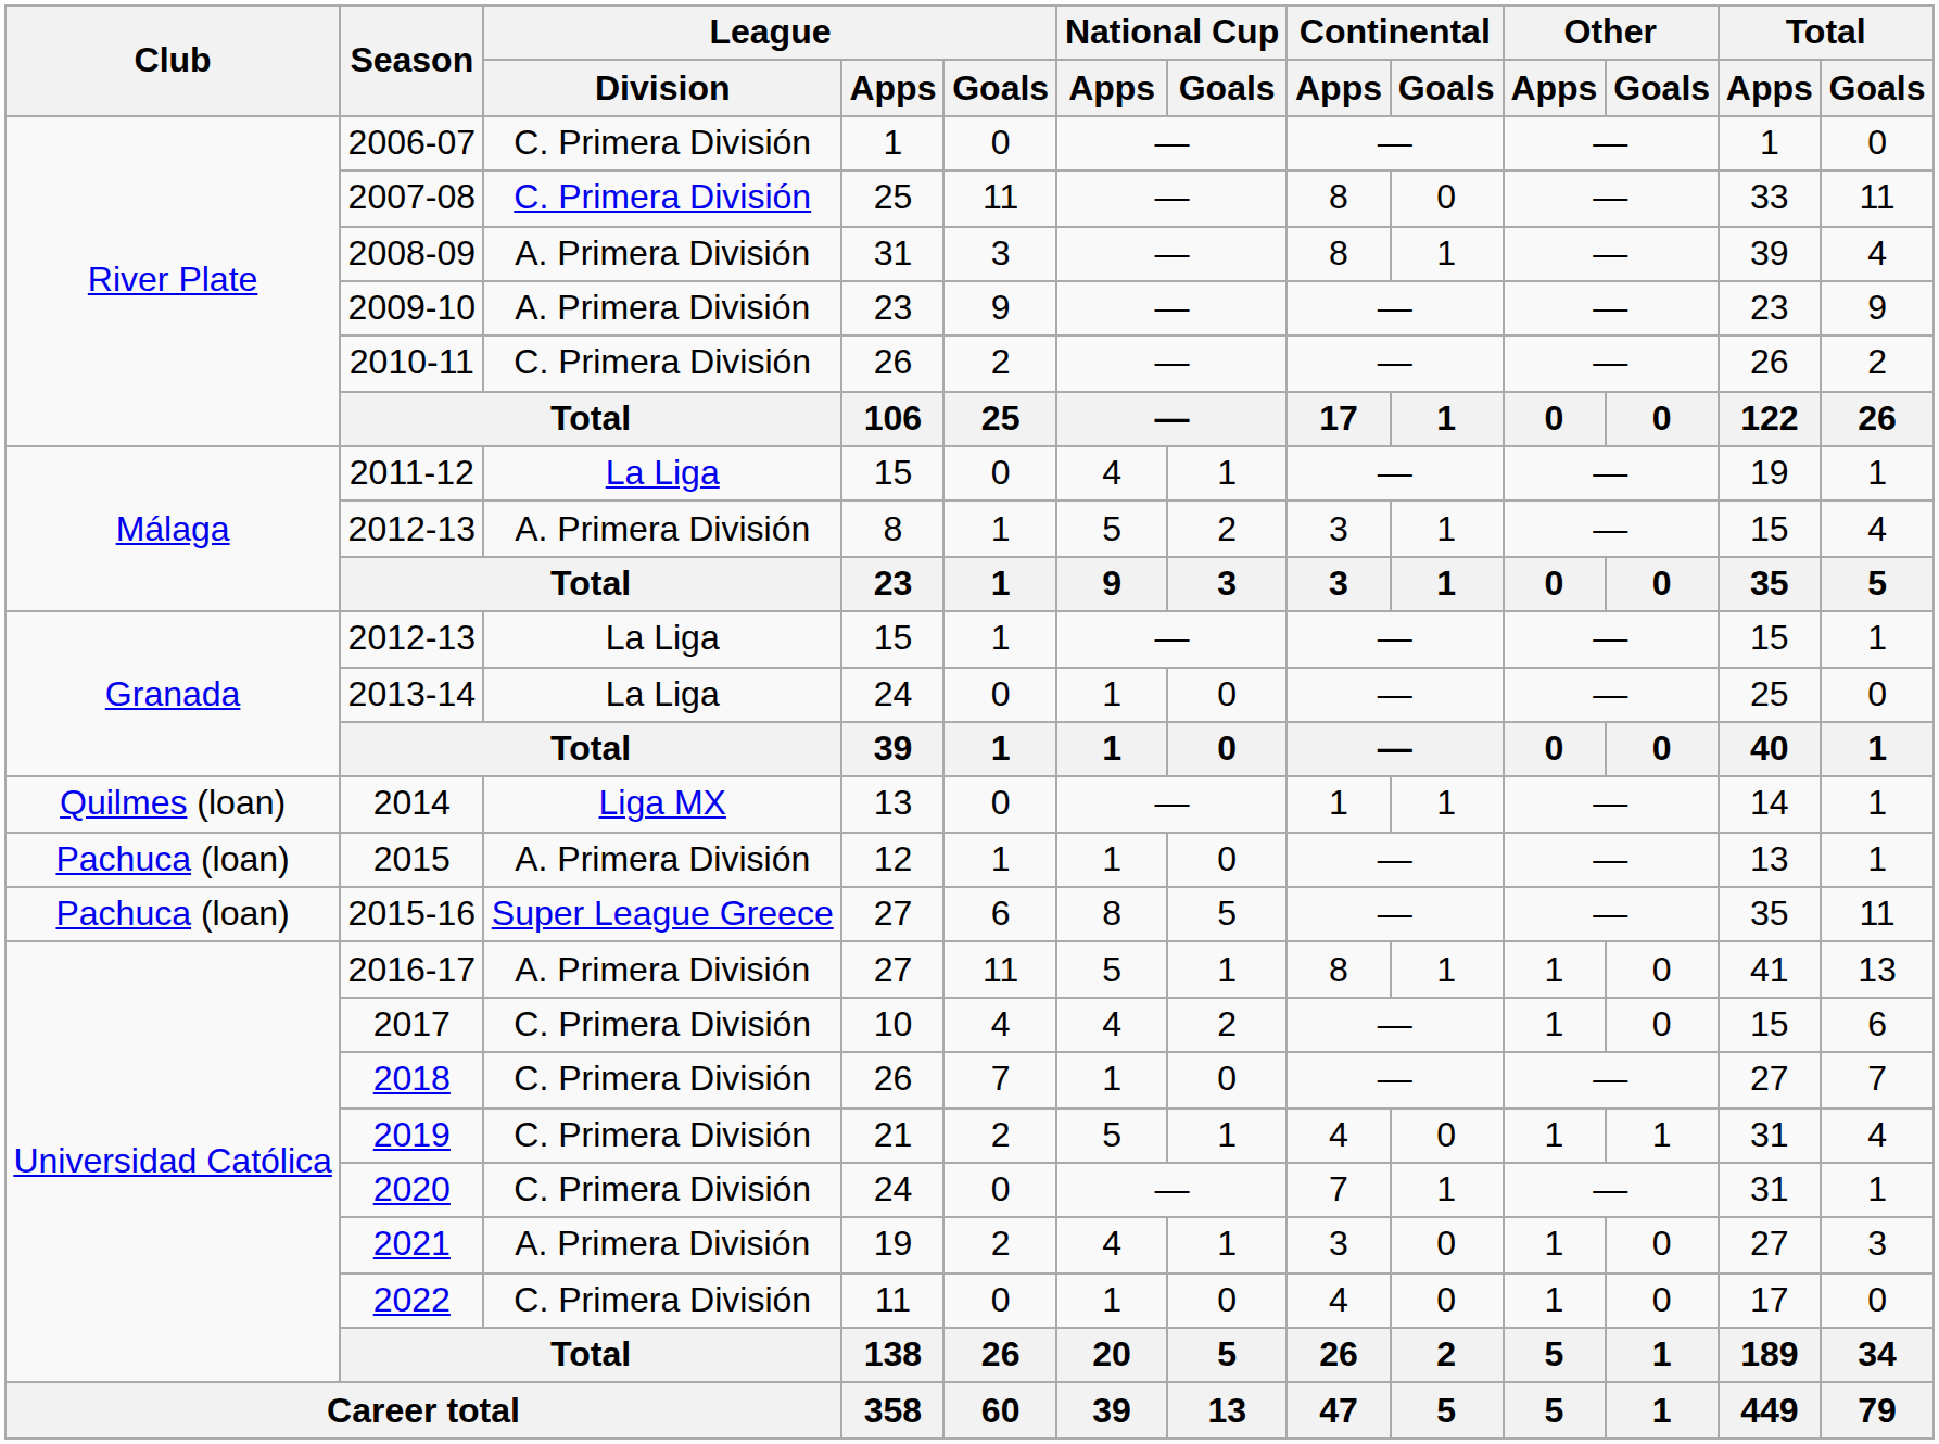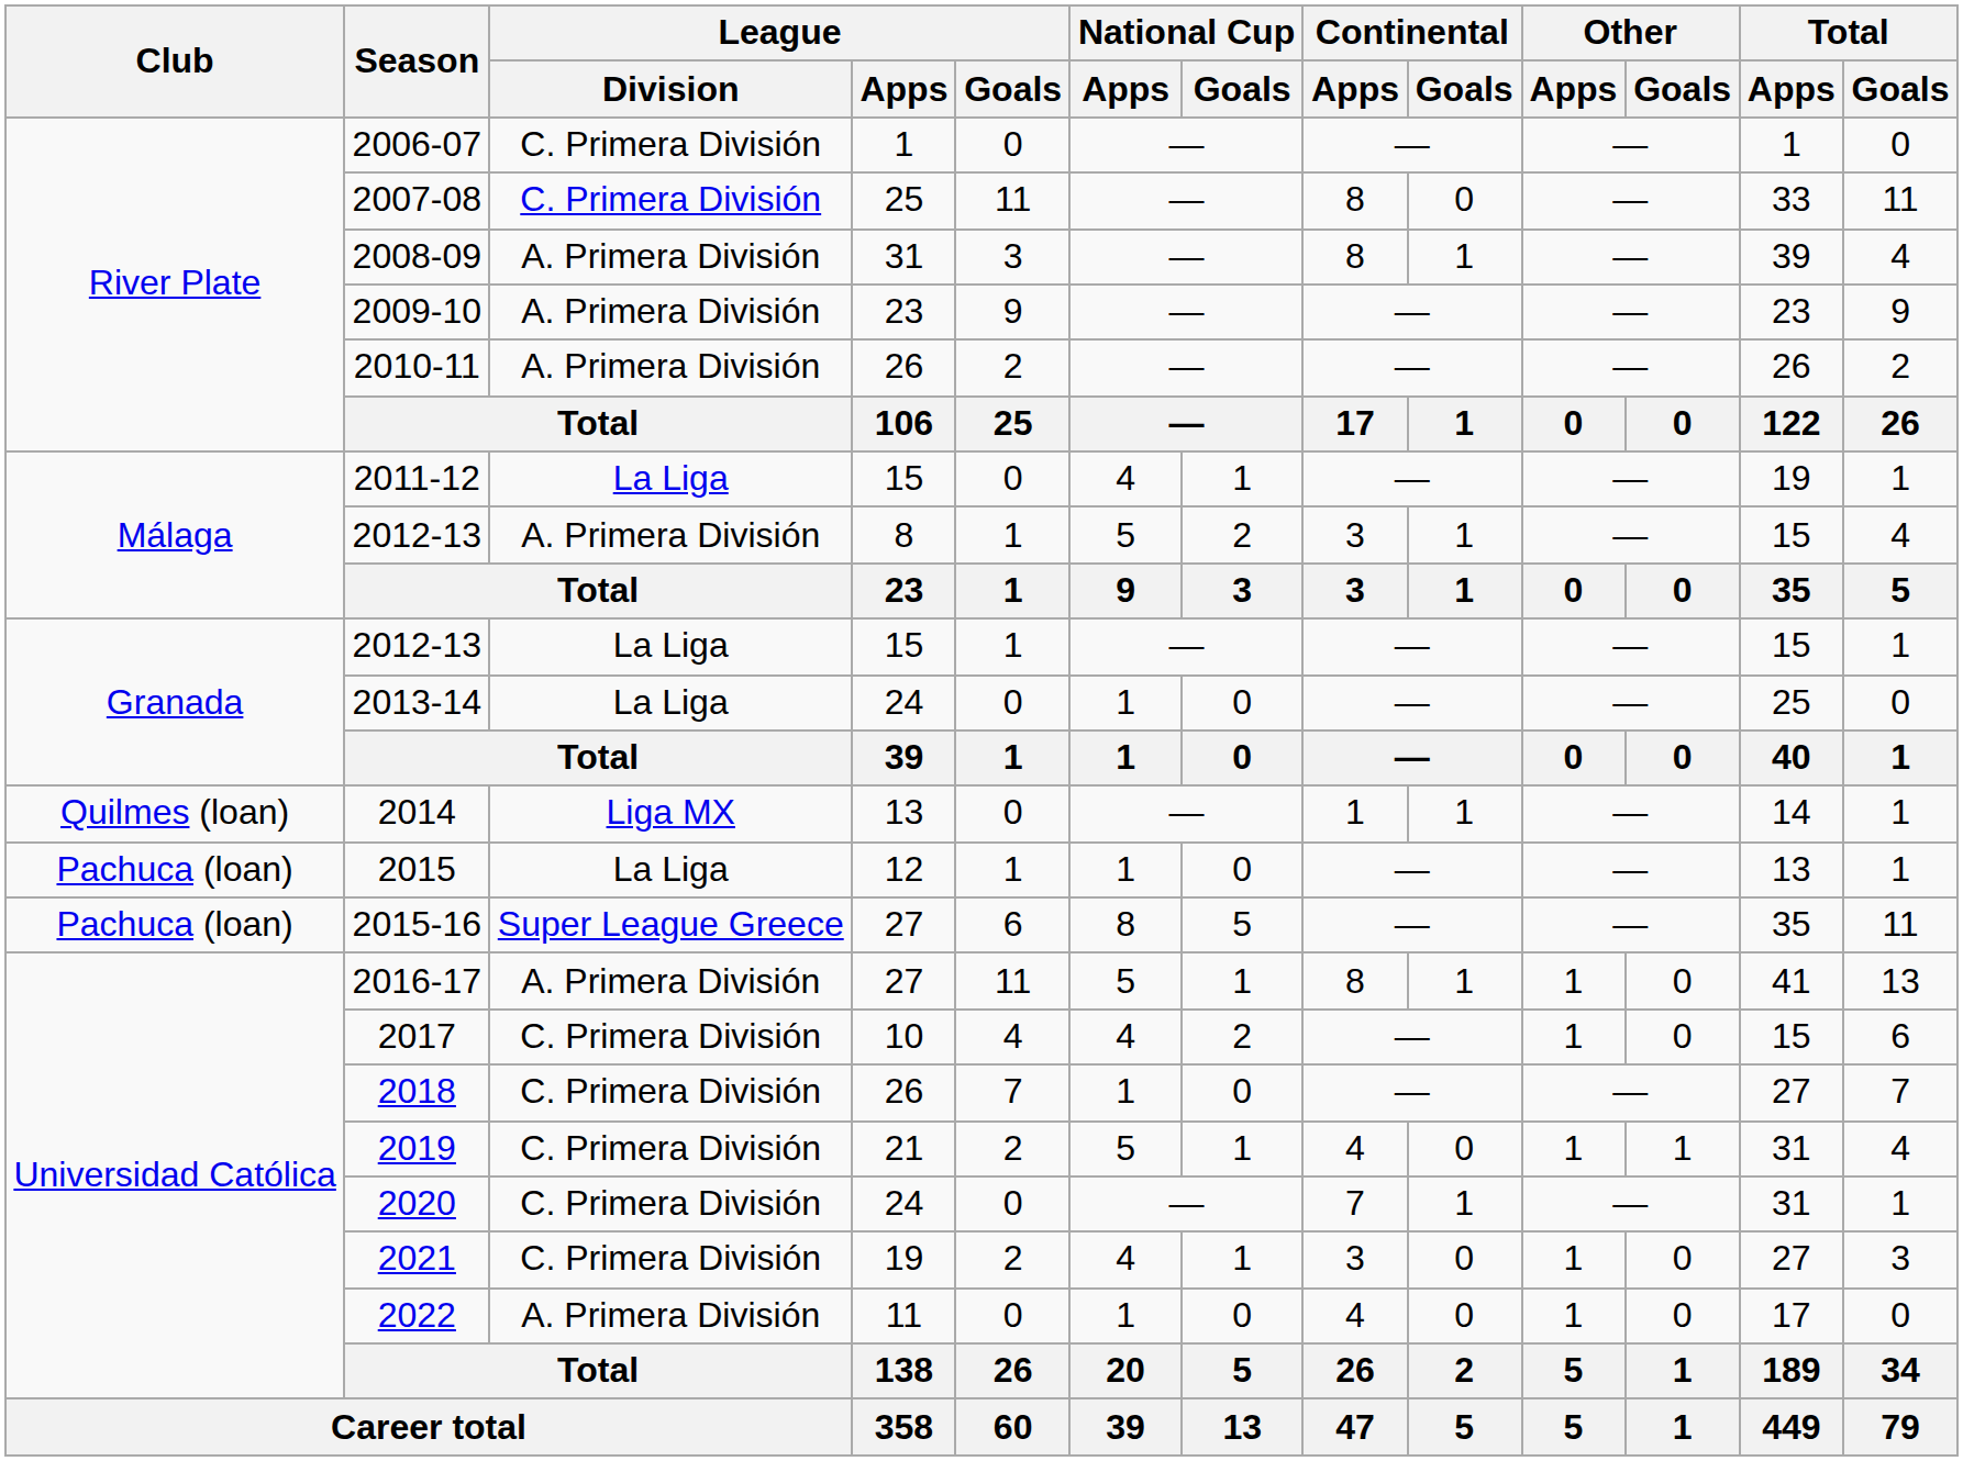 <table class="wikitable" style="text-align: center;">
 <tr>
 <th rowspan="2">Club</th>
 <th rowspan="2">Season</th>
 <th colspan="3">League</th>
 <th colspan="2">National Cup</th>
 <th colspan="2">Continental</th>
 <th colspan="2">Other</th>
 <th colspan="2">Total</th>
 </tr>
 <tr>
 <th>Division</th>
 <th>Apps</th>
 <th>Goals</th>
 <th>Apps</th>
 <th>Goals</th>
 <th>Apps</th>
 <th>Goals</th>
 <th>Apps</th>
 <th>Goals</th>
 <th>Apps</th>
 <th>Goals</th>
 </tr>
 <tr>
 <td valign="center"  rowspan="6"><a href='#'>River Plate</a></td>
 <td>2006-07</td>
 <td>C. Primera División</td>
 <td>1</td>
 <td>0</td>
 <td colspan="2">—</td>
 <td colspan="2">—</td>
 <td colspan="2">—</td>
 <td>1</td>
 <td>0</td>
 </tr>
 <tr>
 <td>2007-08</td>
 <td><a href='#'>C. Primera División</a></td>
 <td>25</td>
 <td>11</td>
 <td colspan="2">—</td>
 <td>8</td>
 <td>0</td>
 <td colspan="2">—</td>
 <td>33</td>
 <td>11</td>
 </tr>
 <tr>
 <td>2008-09</td>
 <td>A. Primera División</td>
 <td>31</td>
 <td>3</td>
 <td colspan="2">—</td>
 <td>8</td>
 <td>1</td>
 <td colspan="2">—</td>
 <td>39</td>
 <td>4</td>
 </tr>
 <tr>
 <td>2009-10</td>
 <td>A. Primera División</td>
 <td>23</td>
 <td>9</td>
 <td colspan="2">—</td>
 <td colspan="2">—</td>
 <td colspan="2">—</td>
 <td>23</td>
 <td>9</td>
 </tr>
 <tr>
 <td>2010-11</td>
-<td>C. Primera División</td>
+<td>A. Primera División</td>
 <td>26</td>
 <td>2</td>
 <td colspan="2">—</td>
 <td colspan="2">—</td>
 <td colspan="2">—</td>
 <td>26</td>
 <td>2</td>
 </tr>
 <tr>
 <th colspan="2">Total</th>
 <th>106</th>
 <th>25</th>
 <th colspan="2">—</th>
 <th>17</th>
 <th>1</th>
 <th>0</th>
 <th>0</th>
 <th>122</th>
 <th>26</th>
 </tr>
 <tr>
 <td valign="center" rowspan="3"><a href='#'>Málaga</a></td>
 <td>2011-12</td>
 <td><a href='#'>La Liga</a></td>
 <td>15</td>
 <td>0</td>
 <td>4</td>
 <td>1</td>
 <td colspan="2">—</td>
 <td colspan="2">—</td>
 <td>19</td>
 <td>1</td>
 </tr>
 <tr>
 <td>2012-13</td>
 <td>A. Primera División</td>
 <td>8</td>
 <td>1</td>
 <td>5</td>
 <td>2</td>
 <td>3</td>
 <td>1</td>
 <td colspan="2">—</td>
 <td>15</td>
 <td>4</td>
 </tr>
 <tr>
 <th colspan="2">Total</th>
 <th>23</th>
 <th>1</th>
 <th>9</th>
 <th>3</th>
 <th>3</th>
 <th>1</th>
 <th>0</th>
 <th>0</th>
 <th>35</th>
 <th>5</th>
 </tr>
 <tr>
 <td valign="center" rowspan="3"><a href='#'>Granada</a></td>
 <td>2012-13</td>
 <td>La Liga</td>
 <td>15</td>
 <td>1</td>
 <td colspan="2">—</td>
 <td colspan="2">—</td>
 <td colspan="2">—</td>
 <td>15</td>
 <td>1</td>
 </tr>
 <tr>
 <td>2013-14</td>
 <td>La Liga</td>
 <td>24</td>
 <td>0</td>
 <td>1</td>
 <td>0</td>
 <td colspan="2">—</td>
 <td colspan="2">—</td>
 <td>25</td>
 <td>0</td>
 </tr>
 <tr>
 <th colspan="2">Total</th>
 <th>39</th>
 <th>1</th>
 <th>1</th>
 <th>0</th>
 <th colspan="2">—</th>
 <th>0</th>
 <th>0</th>
 <th>40</th>
 <th>1</th>
 </tr>
 <tr>
 <td valign="center"><a href='#'>Quilmes</a> (loan)</td>
 <td>2014</td>
 <td><a href='#'>Liga MX</a></td>
 <td>13</td>
 <td>0</td>
 <td colspan="2">—</td>
 <td>1</td>
 <td>1</td>
 <td colspan="2">—</td>
 <td>14</td>
 <td>1</td>
 </tr>
 <tr>
 <td valign="center"><a href='#'>Pachuca</a> (loan)</td>
 <td>2015</td>
-<td>A. Primera División</td>
+<td>La Liga</td>
 <td>12</td>
 <td>1</td>
 <td>1</td>
 <td>0</td>
 <td colspan="2">—</td>
 <td colspan="2">—</td>
 <td>13</td>
 <td>1</td>
 </tr>
 <tr>
 <td valign="center"><a href='#'>Pachuca</a> (loan)</td>
 <td>2015-16</td>
 <td><a href='#'>Super League Greece</a></td>
 <td>27</td>
 <td>6</td>
 <td>8</td>
 <td>5</td>
 <td colspan="2">—</td>
 <td colspan="2">—</td>
 <td>35</td>
 <td>11</td>
 </tr>
 <tr>
 <td valign="center" rowspan="8"><a href='#'>Universidad Católica</a></td>
 <td>2016-17</td>
 <td>A. Primera División</td>
 <td>27</td>
 <td>11</td>
 <td>5</td>
 <td>1</td>
 <td>8</td>
 <td>1</td>
 <td>1</td>
 <td>0</td>
 <td>41</td>
 <td>13</td>
 </tr>
 <tr>
 <td>2017</td>
 <td>C. Primera División</td>
 <td>10</td>
 <td>4</td>
 <td>4</td>
 <td>2</td>
 <td colspan="2">—</td>
 <td>1</td>
 <td>0</td>
 <td>15</td>
 <td>6</td>
 </tr>
 <tr>
 <td><a href='#'>2018</a></td>
 <td>C. Primera División</td>
 <td>26</td>
 <td>7</td>
 <td>1</td>
 <td>0</td>
 <td colspan="2">—</td>
 <td colspan="2">—</td>
 <td>27</td>
 <td>7</td>
 </tr>
 <tr>
 <td><a href='#'>2019</a></td>
 <td>C. Primera División</td>
 <td>21</td>
 <td>2</td>
 <td>5</td>
 <td>1</td>
 <td>4</td>
 <td>0</td>
 <td>1</td>
 <td>1</td>
 <td>31</td>
 <td>4</td>
 </tr>
 <tr>
 <td><a href='#'>2020</a></td>
 <td>C. Primera División</td>
 <td>24</td>
 <td>0</td>
 <td colspan="2">—</td>
 <td>7</td>
 <td>1</td>
 <td colspan="2">—</td>
 <td>31</td>
 <td>1</td>
 </tr>
 <tr>
 <td><a href='#'>2021</a></td>
-<td>A. Primera División</td>
+<td>C. Primera División</td>
 <td>19</td>
 <td>2</td>
 <td>4</td>
 <td>1</td>
 <td>3</td>
 <td>0</td>
 <td>1</td>
 <td>0</td>
 <td>27</td>
 <td>3</td>
 </tr>
 <tr>
 <td><a href='#'>2022</a></td>
-<td>C. Primera División</td>
+<td>A. Primera División</td>
 <td>11</td>
 <td>0</td>
 <td>1</td>
 <td>0</td>
 <td>4</td>
 <td>0</td>
 <td>1</td>
 <td>0</td>
 <td>17</td>
 <td>0</td>
 </tr>
 <tr>
 <th colspan="2">Total</th>
 <th>138</th>
 <th>26</th>
 <th>20</th>
 <th>5</th>
 <th>26</th>
 <th>2</th>
 <th>5</th>
 <th>1</th>
 <th>189</th>
 <th>34</th>
 </tr>
 <tr>
 <th colspan="3">Career total</th>
 <th>358</th>
 <th>60</th>
 <th>39</th>
 <th>13</th>
 <th>47</th>
 <th>5</th>
 <th>5</th>
 <th>1</th>
 <th>449</th>
 <th>79</th>
 </tr>
 </table>
